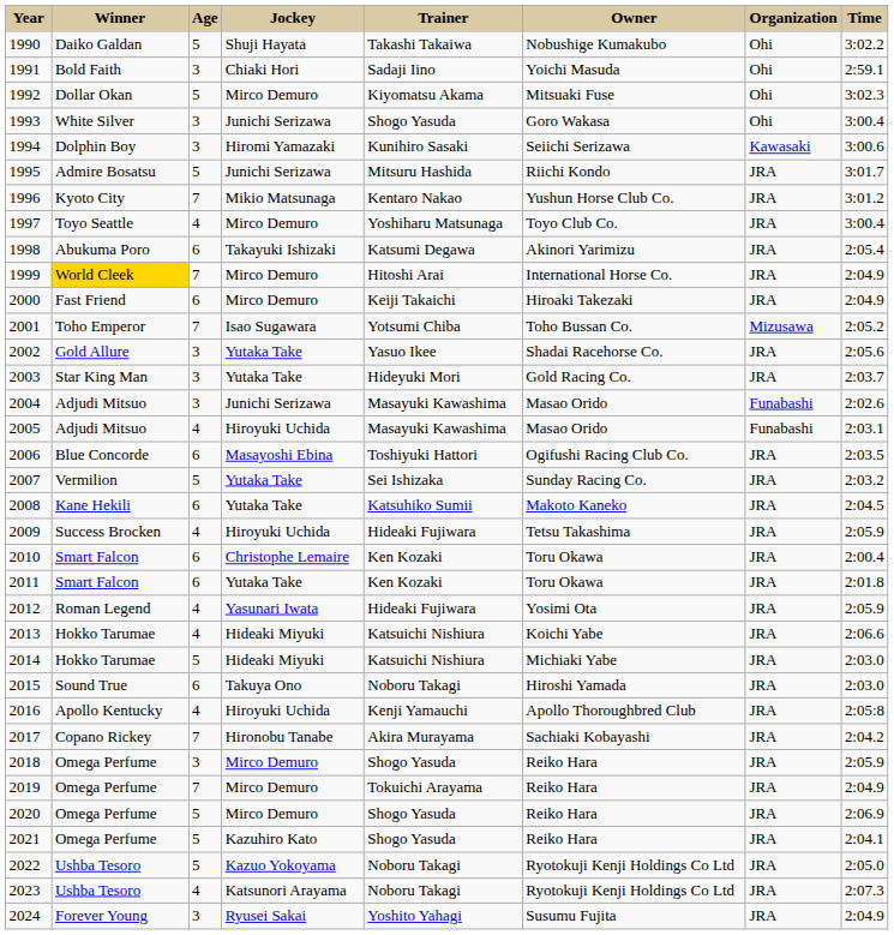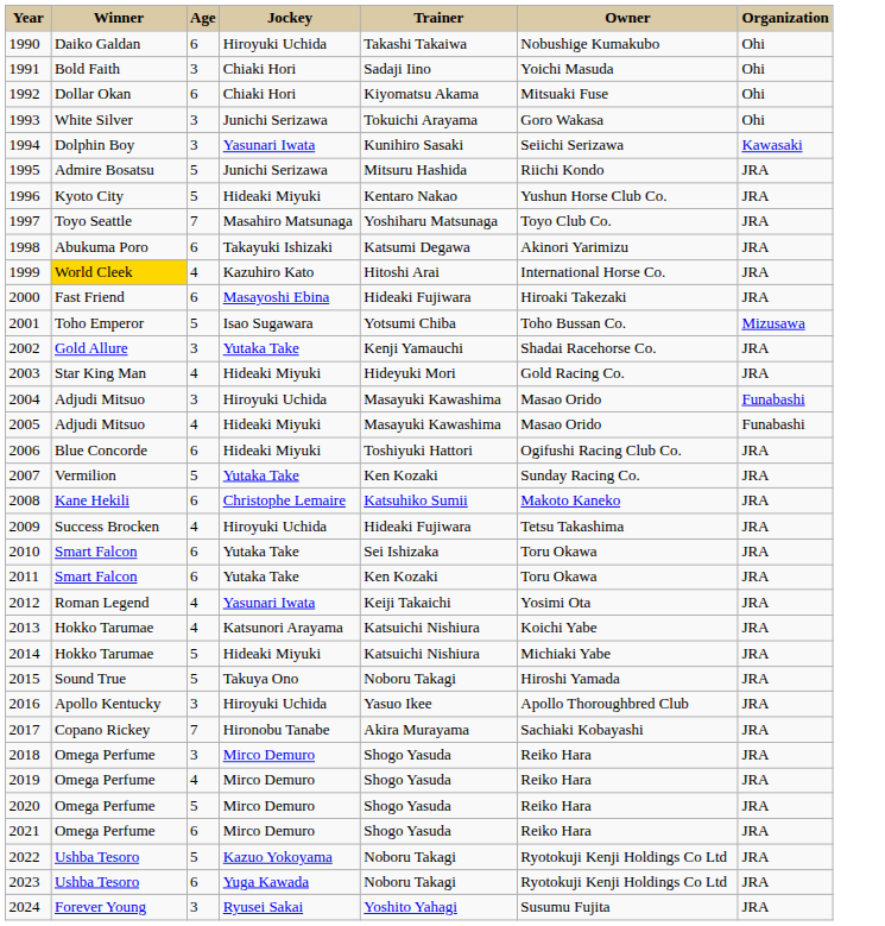 <table class="wikitable sortable" style="font-size:90%; white-space:nowrap">
 <tr>
 <th style="background-color:#DACAA5; width:36px">Year<br></th>
 <th style="background-color:#DACAA5; width:120px">Winner<br></th>
 <th style="background-color:#DACAA5">Age<br></th>
 <th style="background-color:#DACAA5; width:125px">Jockey<br></th>
 <th style="background-color:#DACAA5; width:140px">Trainer<br></th>
 <th style="background-color:#DACAA5; width:200px">Owner<br></th>
 <th style="background-color:#DACAA5">Organization<br></th>
-<th style="background-color:#DACAA5">Time<br></th>
 </tr>
 <tr>
 <td>1990</td>
 <td>Daiko Galdan</td>
-<td>5</td>
-<td>Shuji Hayata</td>
+<td>6</td>
+<td>Hiroyuki Uchida</td>
 <td>Takashi Takaiwa</td>
 <td>Nobushige Kumakubo</td>
 <td>Ohi</td>
-<td>3:02.2</td>
 </tr>
 <tr>
 <td>1991</td>
 <td>Bold Faith</td>
 <td>3</td>
 <td>Chiaki Hori</td>
 <td>Sadaji Iino</td>
 <td>Yoichi Masuda</td>
 <td>Ohi</td>
-<td>2:59.1</td>
 </tr>
 <tr>
 <td>1992</td>
 <td>Dollar Okan</td>
-<td>5</td>
-<td>Mirco Demuro</td>
+<td>6</td>
+<td>Chiaki Hori</td>
 <td>Kiyomatsu Akama</td>
 <td>Mitsuaki Fuse</td>
 <td>Ohi</td>
-<td>3:02.3</td>
 </tr>
 <tr>
 <td>1993</td>
 <td>White Silver</td>
 <td>3</td>
 <td>Junichi Serizawa</td>
-<td>Shogo Yasuda</td>
+<td>Tokuichi Arayama</td>
 <td>Goro Wakasa</td>
 <td>Ohi</td>
-<td>3:00.4</td>
 </tr>
 <tr>
 <td>1994</td>
 <td>Dolphin Boy</td>
 <td>3</td>
-<td>Hiromi Yamazaki</td>
+<td><a href='#'>Yasunari Iwata</a></td>
 <td>Kunihiro Sasaki</td>
 <td>Seiichi Serizawa</td>
 <td><a href='#'>Kawasaki</a></td>
-<td>3:00.6</td>
 </tr>
 <tr>
 <td>1995</td>
 <td>Admire Bosatsu</td>
 <td>5</td>
 <td>Junichi Serizawa</td>
 <td>Mitsuru Hashida</td>
 <td>Riichi Kondo</td>
 <td>JRA</td>
-<td>3:01.7</td>
 </tr>
 <tr>
 <td>1996</td>
 <td>Kyoto City</td>
-<td>7</td>
-<td>Mikio Matsunaga</td>
+<td>5</td>
+<td>Hideaki Miyuki</td>
 <td>Kentaro Nakao</td>
 <td>Yushun Horse Club Co.</td>
 <td>JRA</td>
-<td>3:01.2</td>
 </tr>
 <tr>
 <td>1997</td>
 <td>Toyo Seattle</td>
-<td>4</td>
-<td>Mirco Demuro</td>
+<td>7</td>
+<td>Masahiro Matsunaga</td>
 <td>Yoshiharu Matsunaga</td>
 <td>Toyo Club Co.</td>
 <td>JRA</td>
-<td>3:00.4</td>
 </tr>
 <tr>
 <td>1998</td>
 <td>Abukuma Poro</td>
 <td>6</td>
 <td>Takayuki Ishizaki</td>
 <td>Katsumi Degawa</td>
 <td>Akinori Yarimizu</td>
 <td>JRA</td>
-<td>2:05.4</td>
 </tr>
 <tr>
 <td>1999</td>
 <td style="background: gold;">World Cleek</td>
-<td>7</td>
-<td>Mirco Demuro</td>
+<td>4</td>
+<td>Kazuhiro Kato</td>
 <td>Hitoshi Arai</td>
 <td>International Horse Co.</td>
 <td>JRA</td>
-<td>2:04.9</td>
 </tr>
 <tr>
 <td>2000</td>
 <td>Fast Friend</td>
 <td>6</td>
-<td>Mirco Demuro</td>
-<td>Keiji Takaichi</td>
+<td><a href='#'>Masayoshi Ebina</a></td>
+<td>Hideaki Fujiwara</td>
 <td>Hiroaki Takezaki</td>
 <td>JRA</td>
-<td>2:04.9</td>
 </tr>
 <tr>
 <td>2001</td>
 <td>Toho Emperor</td>
-<td>7</td>
+<td>5</td>
 <td>Isao Sugawara</td>
 <td>Yotsumi Chiba</td>
 <td>Toho Bussan Co.</td>
 <td><a href='#'>Mizusawa</a></td>
-<td>2:05.2</td>
 </tr>
 <tr>
 <td>2002</td>
 <td><a href='#'>Gold Allure</a></td>
 <td>3</td>
 <td><a href='#'>Yutaka Take</a></td>
-<td>Yasuo Ikee</td>
+<td>Kenji Yamauchi</td>
 <td>Shadai Racehorse Co.</td>
 <td>JRA</td>
-<td>2:05.6</td>
 </tr>
 <tr>
 <td>2003</td>
 <td>Star King Man</td>
-<td>3</td>
-<td>Yutaka Take</td>
+<td>4</td>
+<td>Hideaki Miyuki</td>
 <td>Hideyuki Mori</td>
 <td>Gold Racing Co.</td>
 <td>JRA</td>
-<td>2:03.7</td>
 </tr>
 <tr>
 <td>2004</td>
 <td>Adjudi Mitsuo</td>
 <td>3</td>
-<td>Junichi Serizawa</td>
+<td>Hiroyuki Uchida</td>
 <td>Masayuki Kawashima</td>
 <td>Masao Orido</td>
 <td><a href='#'>Funabashi</a></td>
-<td>2:02.6</td>
 </tr>
 <tr>
 <td>2005</td>
 <td>Adjudi Mitsuo</td>
 <td>4</td>
-<td>Hiroyuki Uchida</td>
+<td>Hideaki Miyuki</td>
 <td>Masayuki Kawashima</td>
 <td>Masao Orido</td>
 <td>Funabashi</td>
-<td>2:03.1</td>
 </tr>
 <tr>
 <td>2006</td>
 <td>Blue Concorde</td>
 <td>6</td>
-<td><a href='#'>Masayoshi Ebina</a></td>
+<td>Hideaki Miyuki</td>
 <td>Toshiyuki Hattori</td>
 <td>Ogifushi Racing Club Co.</td>
 <td>JRA</td>
-<td>2:03.5</td>
 </tr>
 <tr>
 <td>2007</td>
 <td>Vermilion</td>
 <td>5</td>
 <td><a href='#'>Yutaka Take</a></td>
-<td>Sei Ishizaka</td>
+<td>Ken Kozaki</td>
 <td>Sunday Racing Co.</td>
 <td>JRA</td>
-<td>2:03.2</td>
 </tr>
 <tr>
 <td>2008</td>
 <td><a href='#'>Kane Hekili</a></td>
 <td>6</td>
-<td>Yutaka Take</td>
+<td><a href='#'>Christophe Lemaire</a></td>
 <td><a href='#'>Katsuhiko Sumii</a></td>
 <td><a href='#'>Makoto Kaneko</a></td>
 <td>JRA</td>
-<td>2:04.5</td>
 </tr>
 <tr>
 <td>2009</td>
 <td>Success Brocken</td>
 <td>4</td>
 <td>Hiroyuki Uchida</td>
 <td>Hideaki Fujiwara</td>
 <td>Tetsu Takashima</td>
 <td>JRA</td>
-<td>2:05.9</td>
 </tr>
 <tr>
 <td>2010</td>
 <td><a href='#'>Smart Falcon</a></td>
 <td>6</td>
-<td><a href='#'>Christophe Lemaire</a></td>
-<td>Ken Kozaki</td>
+<td>Yutaka Take</td>
+<td>Sei Ishizaka</td>
 <td>Toru Okawa</td>
 <td>JRA</td>
-<td>2:00.4</td>
 </tr>
 <tr>
 <td>2011</td>
 <td><a href='#'>Smart Falcon</a></td>
 <td>6</td>
 <td>Yutaka Take</td>
 <td>Ken Kozaki</td>
 <td>Toru Okawa</td>
 <td>JRA</td>
-<td>2:01.8</td>
 </tr>
 <tr>
 <td>2012</td>
 <td>Roman Legend</td>
 <td>4</td>
 <td><a href='#'>Yasunari Iwata</a></td>
-<td>Hideaki Fujiwara</td>
+<td>Keiji Takaichi</td>
 <td>Yosimi Ota</td>
 <td>JRA</td>
-<td>2:05.9</td>
 </tr>
 <tr>
 <td>2013</td>
 <td>Hokko Tarumae</td>
 <td>4</td>
-<td>Hideaki Miyuki</td>
+<td>Katsunori Arayama</td>
 <td>Katsuichi Nishiura</td>
 <td>Koichi Yabe</td>
 <td>JRA</td>
-<td>2:06.6</td>
 </tr>
 <tr>
 <td>2014</td>
 <td>Hokko Tarumae</td>
 <td>5</td>
 <td>Hideaki Miyuki</td>
 <td>Katsuichi Nishiura</td>
 <td>Michiaki Yabe</td>
 <td>JRA</td>
-<td>2:03.0</td>
 </tr>
 <tr>
 <td>2015</td>
 <td>Sound True</td>
-<td>6</td>
+<td>5</td>
 <td>Takuya Ono</td>
 <td>Noboru Takagi</td>
 <td>Hiroshi Yamada</td>
 <td>JRA</td>
-<td>2:03.0</td>
 </tr>
 <tr>
 <td>2016</td>
 <td>Apollo Kentucky</td>
-<td>4</td>
+<td>3</td>
 <td>Hiroyuki Uchida</td>
-<td>Kenji Yamauchi</td>
+<td>Yasuo Ikee</td>
 <td>Apollo Thoroughbred Club</td>
 <td>JRA</td>
-<td>2:05:8</td>
 </tr>
 <tr>
 <td>2017</td>
 <td>Copano Rickey</td>
 <td>7</td>
 <td>Hironobu Tanabe</td>
 <td>Akira Murayama</td>
 <td>Sachiaki Kobayashi</td>
 <td>JRA</td>
-<td>2:04.2</td>
 </tr>
 <tr>
 <td>2018</td>
 <td>Omega Perfume</td>
 <td>3</td>
 <td><a href='#'>Mirco Demuro</a></td>
 <td>Shogo Yasuda</td>
 <td>Reiko Hara</td>
 <td>JRA</td>
-<td>2:05.9</td>
 </tr>
 <tr>
 <td>2019</td>
 <td>Omega Perfume</td>
-<td>7</td>
+<td>4</td>
 <td>Mirco Demuro</td>
-<td>Tokuichi Arayama</td>
+<td>Shogo Yasuda</td>
 <td>Reiko Hara</td>
 <td>JRA</td>
-<td>2:04.9</td>
 </tr>
 <tr>
 <td>2020</td>
 <td>Omega Perfume</td>
 <td>5</td>
 <td>Mirco Demuro</td>
 <td>Shogo Yasuda</td>
 <td>Reiko Hara</td>
 <td>JRA</td>
-<td>2:06.9</td>
 </tr>
 <tr>
 <td>2021</td>
 <td>Omega Perfume</td>
-<td>5</td>
-<td>Kazuhiro Kato</td>
+<td>6</td>
+<td>Mirco Demuro</td>
 <td>Shogo Yasuda</td>
 <td>Reiko Hara</td>
 <td>JRA</td>
-<td>2:04.1</td>
 </tr>
 <tr>
 <td>2022</td>
 <td><a href='#'>Ushba Tesoro</a></td>
 <td>5</td>
 <td><a href='#'>Kazuo Yokoyama</a></td>
 <td>Noboru Takagi</td>
 <td>Ryotokuji Kenji Holdings Co Ltd</td>
 <td>JRA</td>
-<td>2:05.0</td>
 </tr>
 <tr>
 <td>2023</td>
 <td><a href='#'>Ushba Tesoro</a></td>
-<td>4</td>
-<td>Katsunori Arayama</td>
+<td>6</td>
+<td><a href='#'>Yuga Kawada</a></td>
 <td>Noboru Takagi</td>
 <td>Ryotokuji Kenji Holdings Co Ltd</td>
 <td>JRA</td>
-<td>2:07.3</td>
 </tr>
 <tr>
 <td>2024</td>
 <td><a href='#'>Forever Young</a></td>
 <td>3</td>
 <td><a href='#'>Ryusei Sakai</a></td>
 <td><a href='#'>Yoshito Yahagi</a></td>
 <td>Susumu Fujita</td>
 <td>JRA</td>
-<td>2:04.9</td>
 </tr>
 </table>
